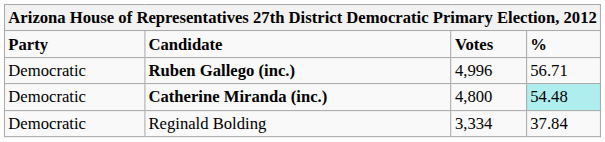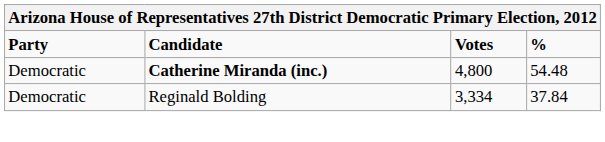 <table class="wikitable">
 <tr>
 <th colspan="4">Arizona House of Representatives 27th District Democratic Primary Election, 2012</th>
 </tr>
 <tr>
 <td><strong>Party</strong></td>
 <td><strong>Candidate</strong></td>
 <td><strong>Votes</strong></td>
 <td><strong>%</strong></td>
 </tr>
 <tr>
 <td>Democratic</td>
-<td><strong>Ruben Gallego (inc.)</strong></td>
-<td>4,996</td>
-<td>56.71</td>
-</tr>
-<tr>
-<td>Democratic</td>
 <td><strong>Catherine Miranda (inc.)</strong></td>
 <td>4,800</td>
-<td style="background: paleturquoise;">54.48</td>
+<td>54.48</td>
 </tr>
 <tr>
 <td>Democratic</td>
 <td>Reginald Bolding</td>
 <td>3,334</td>
 <td>37.84</td>
 </tr>
 </table>
